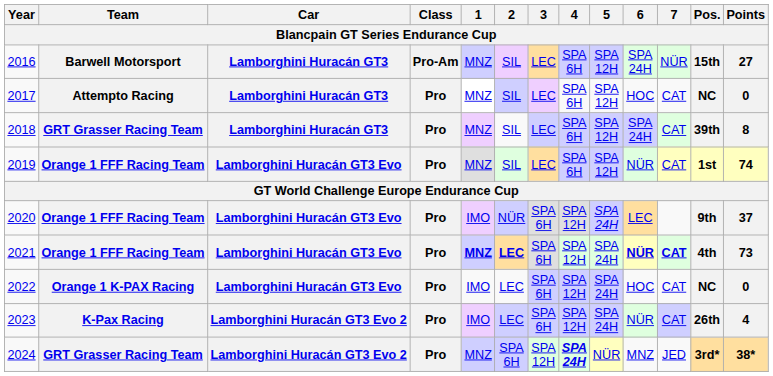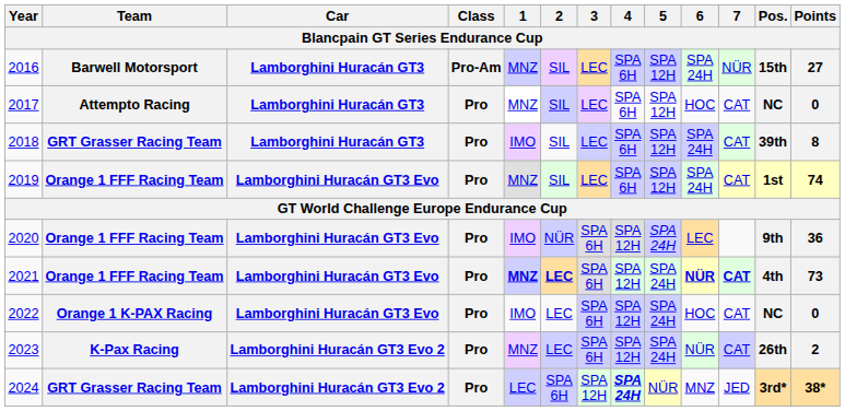 <table class="wikitable" border="1" style="text-align:center; font-size:90%;">
 <tr>
 <th>Year</th>
 <th>Team</th>
 <th>Car</th>
 <th>Class</th>
 <th>1</th>
 <th>2</th>
 <th>3</th>
 <th>4</th>
 <th>5</th>
 <th>6</th>
 <th>7</th>
 <th>Pos.</th>
 <th>Points</th>
 </tr>
 <tr>
 <th colspan="13">Blancpain GT Series Endurance Cup</th>
 </tr>
 <tr>
 <td><a href='#'>2016</a></td>
 <th>Barwell Motorsport</th>
 <th><a href='#'>Lamborghini Huracán GT3</a></th>
 <th>Pro-Am</th>
 <td style="background:#CFCFFF;"><a href='#'>MNZ</a><br></td>
 <td style="background:#EFCFFF;"><a href='#'>SIL</a><br></td>
 <td style="background:#FFDF9F;"><a href='#'>LEC</a><br></td>
 <td style="background:#CFCFFF;"><a href='#'>SPA<br>6H</a><br></td>
 <td style="background:#CFCFFF;"><a href='#'>SPA<br>12H</a><br></td>
 <td style="background:#DFFFDF;"><a href='#'>SPA<br>24H</a><br></td>
 <td style="background:#DFFFDF;"><a href='#'>NÜR</a><br></td>
 <th>15th</th>
 <th>27</th>
 </tr>
 <tr>
 <td><a href='#'>2017</a></td>
 <th>Attempto Racing</th>
 <th><a href='#'>Lamborghini Huracán GT3</a></th>
 <th>Pro</th>
 <td style="background:#FFFFFF;"><a href='#'>MNZ</a><br></td>
 <td style="background:#CFCFFF;"><a href='#'>SIL</a><br></td>
 <td style="background:#EFCFFF;"><a href='#'>LEC</a><br></td>
 <td style="background:#;"><a href='#'>SPA<br>6H</a></td>
 <td style="background:#;"><a href='#'>SPA<br>12H</a></td>
 <td style="background:#;"><a href='#'>HOC</a></td>
 <td style="background:#;"><a href='#'>CAT</a></td>
 <th>NC</th>
 <th>0</th>
 </tr>
 <tr>
 <td><a href='#'>2018</a></td>
 <th><a href='#'>GRT Grasser Racing Team</a></th>
 <th><a href='#'>Lamborghini Huracán GT3</a></th>
 <th>Pro</th>
-<td style="background:#EFCFFF;"><a href='#'>MNZ</a><br></td>
+<td style="background:#EFCFFF;"><a href='#'>IMO</a><br></td>
 <td style="background:#;"><a href='#'>SIL</a></td>
 <td style="background:#CFCFFF;"><a href='#'>LEC</a><br></td>
 <td style="background:#CFCFFF;"><a href='#'>SPA<br>6H</a><br></td>
 <td style="background:#CFCFFF;"><a href='#'>SPA<br>12H</a><br></td>
 <td style="background:#CFCFFF;"><a href='#'>SPA<br>24H</a><br></td>
 <td style="background:#DFFFDF;"><a href='#'>CAT</a><br></td>
 <th>39th</th>
 <th>8</th>
 </tr>
 <tr>
 <td><a href='#'>2019</a></td>
 <th><a href='#'>Orange 1 FFF Racing Team</a></th>
 <th><a href='#'>Lamborghini Huracán GT3 Evo</a></th>
 <th>Pro</th>
 <td style="background:#DFDFDF;"><a href='#'>MNZ</a><br></td>
 <td style="background:#DFFFDF;"><a href='#'>SIL</a><br></td>
 <td style="background:#FFDF9F;"><a href='#'>LEC</a><br></td>
 <td style="background:#CFCFFF;"><a href='#'>SPA<br>6H</a><br></td>
 <td style="background:#CFCFFF;"><a href='#'>SPA<br>12H</a><br></td>
-<td style="background:#DFFFDF;"><a href='#'>NÜR</a><br></td>
+<td style="background:#DFFFDF;"><a href='#'>SPA<br>24H</a><br></td>
 <td style="background:#FFFFBF;"><a href='#'>CAT</a><br></td>
 <th style="background:#FFFFBF;">1st</th>
 <th style="background:#FFFFBF;">74</th>
 </tr>
 <tr>
 <th colspan="13">GT World Challenge Europe Endurance Cup</th>
 </tr>
 <tr>
 <td><a href='#'>2020</a></td>
 <th><a href='#'>Orange 1 FFF Racing Team</a></th>
 <th><a href='#'>Lamborghini Huracán GT3 Evo</a></th>
 <th>Pro</th>
 <td style="background:#EFCFFF;"><a href='#'>IMO</a><br></td>
 <td style="background:#CFCFFF;"><a href='#'>NÜR</a><br></td>
 <td style="background:#DFDFDF;"><a href='#'>SPA<br>6H</a><br></td>
 <td style="background:#DFDFDF;"><a href='#'>SPA<br>12H</a><br></td>
 <td style="background:#CFCFFF;"><em><a href='#'>SPA<br>24H</a></em><br></td>
 <td style="background:#FFDF9F;"><a href='#'>LEC</a><br></td>
 <td></td>
 <th>9th</th>
-<th>37</th>
+<th>36</th>
 </tr>
 <tr>
 <td><a href='#'>2021</a></td>
 <th><a href='#'>Orange 1 FFF Racing Team</a></th>
 <th><a href='#'>Lamborghini Huracán GT3 Evo</a></th>
 <th>Pro</th>
 <td style="background:#CFCFFF;"><strong><a href='#'>MNZ</a></strong><br></td>
 <td style="background:#FFDF9F;"><strong><a href='#'>LEC</a></strong><br></td>
 <td style="background:#DFDFDF;"><a href='#'>SPA<br>6H</a><br></td>
 <td style="background:#DFFFDF;"><a href='#'>SPA<br>12H</a><br></td>
 <td style="background:#DFFFDF;"><a href='#'>SPA<br>24H</a><br></td>
 <td style="background:#FFFFBF;"><strong><a href='#'>NÜR</a></strong><br></td>
 <td style="background:#DFFFDF;"><strong><a href='#'>CAT</a></strong><br></td>
 <th>4th</th>
 <th>73</th>
 </tr>
 <tr>
 <td><a href='#'>2022</a></td>
 <th><a href='#'>Orange 1 K-PAX Racing</a></th>
 <th><a href='#'>Lamborghini Huracán GT3 Evo</a></th>
 <th>Pro</th>
 <td style="background:#;"><a href='#'>IMO</a></td>
 <td style="background:#;"><a href='#'>LEC</a></td>
 <td style="background:#CFCFFF;"><a href='#'>SPA<br>6H</a><br></td>
 <td style="background:#CFCFFF;"><a href='#'>SPA<br>12H</a><br></td>
 <td style="background:#CFCFFF;"><a href='#'>SPA<br>24H</a><br></td>
 <td style="background:#;"><a href='#'>HOC</a></td>
 <td style="background:#;"><a href='#'>CAT</a></td>
 <th>NC</th>
 <th>0</th>
 </tr>
 <tr>
 <td><a href='#'>2023</a></td>
 <th><a href='#'>K-Pax Racing</a></th>
 <th><a href='#'>Lamborghini Huracán GT3 Evo 2</a></th>
 <th>Pro</th>
-<td style="background:#EFCFFF;"><a href='#'>IMO</a><br></td>
+<td style="background:#EFCFFF;"><a href='#'>MNZ</a><br></td>
 <td style="background:#cfcfff;"><a href='#'>LEC</a><br></td>
 <td style="background:#cfcfff;"><a href='#'>SPA<br>6H</a><br></td>
 <td style="background:#cfcfff;"><a href='#'>SPA<br>12H</a><br></td>
 <td style="background:#cfcfff;"><a href='#'>SPA<br>24H</a><br></td>
 <td style="background:#DFFFDF;"><a href='#'>NÜR</a><br></td>
 <td style="background:#cfcfff;"><a href='#'>CAT</a><br></td>
 <th>26th</th>
-<th>4</th>
+<th>2</th>
 </tr>
 <tr>
 <td><a href='#'>2024</a></td>
 <th><a href='#'>GRT Grasser Racing Team</a></th>
 <th><a href='#'>Lamborghini Huracán GT3 Evo 2</a></th>
 <th>Pro</th>
-<td style="background:#CFCFFF;"><a href='#'>MNZ</a><br></td>
+<td style="background:#CFCFFF;"><a href='#'>LEC</a><br></td>
 <td style="background:#CFCFFF;"><a href='#'>SPA<br>6H</a><br></td>
 <td style="background:#DFFFDF;"><a href='#'>SPA<br>12H</a><br></td>
 <td style="background:#DFFFDF;"><strong><em><a href='#'>SPA<br>24H</a></em></strong><br></td>
 <td style="background:#FFFFBF;"><a href='#'>NÜR</a><br></td>
 <td style="background:#;"><a href='#'>MNZ</a><br></td>
 <td style="background:#;"><a href='#'>JED</a><br></td>
 <th style="background:#FFDF9F;">3rd*</th>
 <th style="background:#FFDF9F;">38*</th>
 </tr>
 </table>
